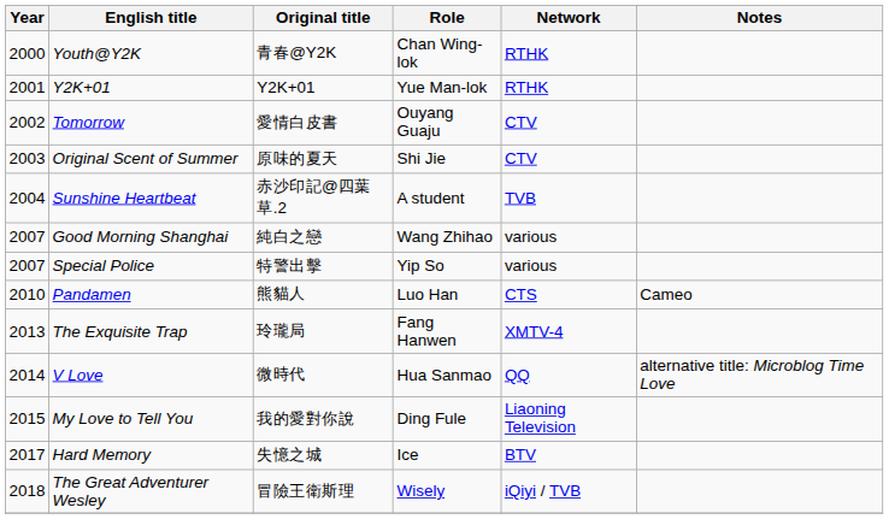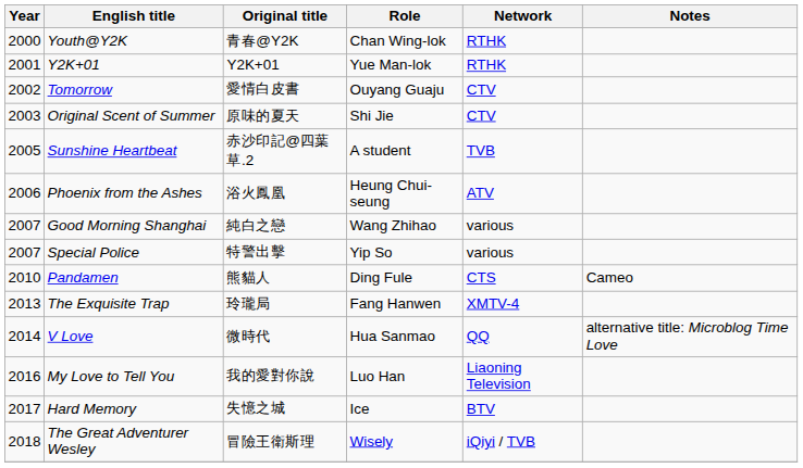 <table class="wikitable sortable">
 <tr>
 <th>Year</th>
 <th>English title</th>
 <th>Original title</th>
 <th>Role</th>
 <th>Network</th>
 <th class="unsortable">Notes</th>
 </tr>
 <tr>
 <td>2000</td>
 <td><em>Youth@Y2K</em></td>
 <td>青春@Y2K</td>
 <td>Chan Wing-lok</td>
 <td><a href='#'>RTHK</a></td>
 <td></td>
 </tr>
 <tr>
 <td>2001</td>
 <td><em>Y2K+01</em></td>
 <td>Y2K+01</td>
 <td>Yue Man-lok</td>
 <td><a href='#'>RTHK</a></td>
 <td></td>
 </tr>
 <tr>
 <td>2002</td>
 <td><em><a href='#'>Tomorrow</a></em></td>
 <td>愛情白皮書</td>
 <td>Ouyang Guaju</td>
 <td><a href='#'>CTV</a></td>
 <td></td>
 </tr>
 <tr>
 <td>2003</td>
 <td><em>Original Scent of Summer</em></td>
 <td>原味的夏天</td>
 <td>Shi Jie</td>
 <td><a href='#'>CTV</a></td>
 <td></td>
 </tr>
 <tr>
-<td>2004</td>
+<td>2005</td>
 <td><em><a href='#'>Sunshine Heartbeat</a></em></td>
 <td>赤沙印記@四葉草.2</td>
 <td>A student</td>
 <td><a href='#'>TVB</a></td>
+<td></td>
+</tr>
+<tr>
+<td>2006</td>
+<td><em>Phoenix from the Ashes</em></td>
+<td>浴火鳳凰</td>
+<td>Heung Chui-seung</td>
+<td><a href='#'>ATV</a></td>
 <td></td>
 </tr>
 <tr>
 <td>2007</td>
 <td><em>Good Morning Shanghai</em></td>
 <td>純白之戀</td>
 <td>Wang Zhihao</td>
 <td>various</td>
 <td></td>
 </tr>
 <tr>
 <td>2007</td>
 <td><em>Special Police</em></td>
 <td>特警出擊</td>
 <td>Yip So</td>
 <td>various</td>
 <td></td>
 </tr>
 <tr>
 <td>2010</td>
 <td><em><a href='#'>Pandamen</a></em></td>
 <td>熊貓人</td>
-<td>Luo Han</td>
+<td>Ding Fule</td>
 <td><a href='#'>CTS</a></td>
 <td>Cameo</td>
 </tr>
 <tr>
 <td>2013</td>
 <td><em>The Exquisite Trap</em></td>
 <td>玲瓏局</td>
 <td>Fang Hanwen</td>
 <td><a href='#'>XMTV-4</a></td>
 <td></td>
 </tr>
 <tr>
 <td>2014</td>
 <td><em><a href='#'>V Love</a></em></td>
 <td>微時代</td>
 <td>Hua Sanmao</td>
 <td><a href='#'>QQ</a></td>
 <td>alternative title: <em>Microblog Time Love</em></td>
 </tr>
 <tr>
-<td>2015</td>
+<td>2016</td>
 <td><em>My Love to Tell You </em></td>
 <td>我的愛對你說</td>
-<td>Ding Fule</td>
+<td>Luo Han</td>
 <td><a href='#'>Liaoning Television</a></td>
 <td></td>
 </tr>
 <tr>
 <td>2017</td>
 <td><em>Hard Memory</em></td>
 <td>失憶之城</td>
 <td>Ice</td>
 <td><a href='#'>BTV</a></td>
 <td></td>
 </tr>
 <tr>
 <td>2018</td>
 <td><em>The Great Adventurer Wesley</em></td>
 <td>冒險王衛斯理</td>
 <td><a href='#'>Wisely</a></td>
 <td><a href='#'>iQiyi</a> / <a href='#'>TVB</a></td>
 <td></td>
 </tr>
 <tr>
 </tr>
 </table>
